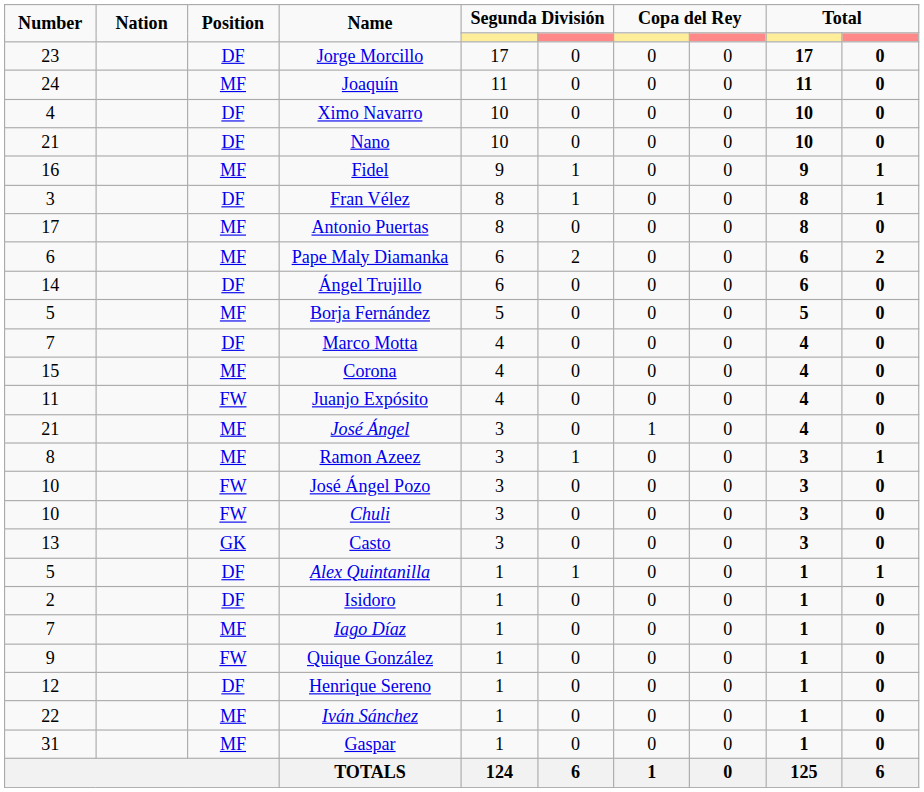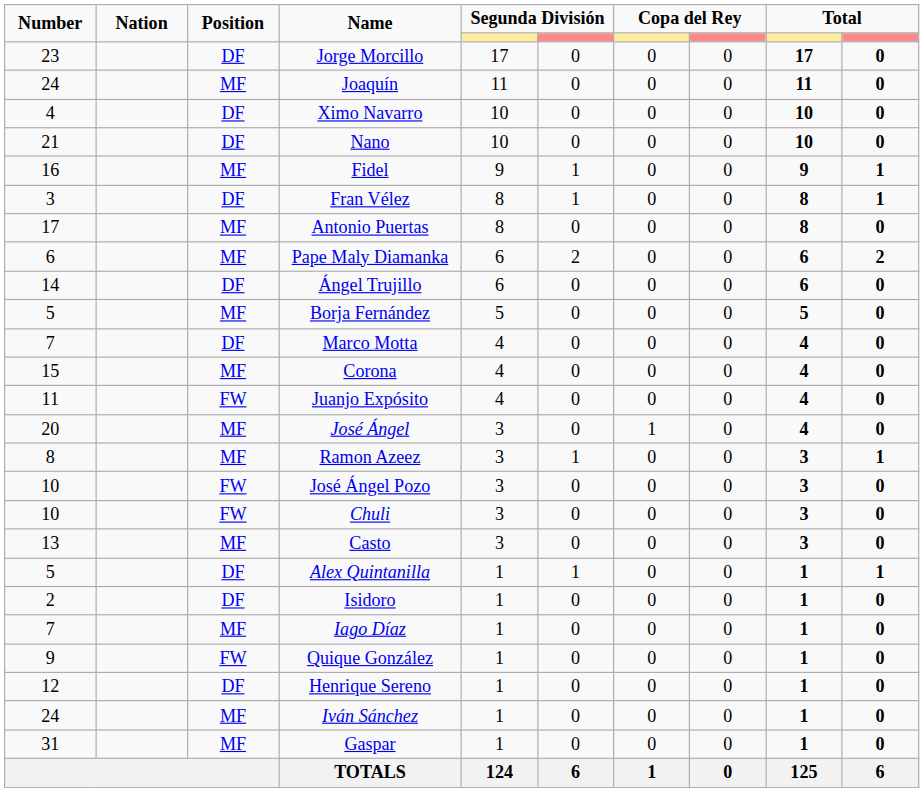 <table class="wikitable" style="text-align:center;">
 <tr style="text-align:center;">
 <td rowspan="2"  style="width:10%; "><strong>Number</strong></td>
 <td rowspan="2"  style="width:10%; "><strong>Nation</strong></td>
 <td rowspan="2"  style="width:10%; "><strong>Position</strong></td>
 <td rowspan="2"  style="width:20%; "><strong>Name</strong></td>
 <td colspan="2"><strong>Segunda División</strong></td>
 <td colspan="2"><strong>Copa del Rey</strong></td>
 <td colspan="2"><strong>Total</strong></td>
 </tr>
 <tr>
 <th style="width:60px; background:#fe9;"></th>
 <th style="width:60px; background:#ff8888;"></th>
 <th style="width:60px; background:#fe9;"></th>
 <th style="width:60px; background:#ff8888;"></th>
 <th style="width:60px; background:#fe9;"></th>
 <th style="width:60px; background:#ff8888;"></th>
 </tr>
 <tr>
 <td>23</td>
 <td></td>
 <td><a href='#'>DF</a></td>
 <td><a href='#'>Jorge Morcillo</a></td>
 <td>17</td>
 <td>0</td>
 <td>0</td>
 <td>0</td>
 <td><strong>17</strong></td>
 <td><strong>0</strong></td>
 </tr>
 <tr>
 <td>24</td>
 <td></td>
 <td><a href='#'>MF</a></td>
 <td><a href='#'>Joaquín</a></td>
 <td>11</td>
 <td>0</td>
 <td>0</td>
 <td>0</td>
 <td><strong>11</strong></td>
 <td><strong>0</strong></td>
 </tr>
 <tr>
 <td>4</td>
 <td></td>
 <td><a href='#'>DF</a></td>
 <td><a href='#'>Ximo Navarro</a></td>
 <td>10</td>
 <td>0</td>
 <td>0</td>
 <td>0</td>
 <td><strong>10</strong></td>
 <td><strong>0</strong></td>
 </tr>
 <tr>
 <td>21</td>
 <td></td>
 <td><a href='#'>DF</a></td>
 <td><a href='#'>Nano</a></td>
 <td>10</td>
 <td>0</td>
 <td>0</td>
 <td>0</td>
 <td><strong>10</strong></td>
 <td><strong>0</strong></td>
 </tr>
 <tr>
 <td>16</td>
 <td></td>
 <td><a href='#'>MF</a></td>
 <td><a href='#'>Fidel</a></td>
 <td>9</td>
 <td>1</td>
 <td>0</td>
 <td>0</td>
 <td><strong>9</strong></td>
 <td><strong>1</strong></td>
 </tr>
 <tr>
 <td>3</td>
 <td></td>
 <td><a href='#'>DF</a></td>
 <td><a href='#'>Fran Vélez</a></td>
 <td>8</td>
 <td>1</td>
 <td>0</td>
 <td>0</td>
 <td><strong>8</strong></td>
 <td><strong>1</strong></td>
 </tr>
 <tr>
 <td>17</td>
 <td></td>
 <td><a href='#'>MF</a></td>
 <td><a href='#'>Antonio Puertas</a></td>
 <td>8</td>
 <td>0</td>
 <td>0</td>
 <td>0</td>
 <td><strong>8</strong></td>
 <td><strong>0</strong></td>
 </tr>
 <tr>
 <td>6</td>
 <td></td>
 <td><a href='#'>MF</a></td>
 <td><a href='#'>Pape Maly Diamanka</a></td>
 <td>6</td>
 <td>2</td>
 <td>0</td>
 <td>0</td>
 <td><strong>6</strong></td>
 <td><strong>2</strong></td>
 </tr>
 <tr>
 <td>14</td>
 <td></td>
 <td><a href='#'>DF</a></td>
 <td><a href='#'>Ángel Trujillo</a></td>
 <td>6</td>
 <td>0</td>
 <td>0</td>
 <td>0</td>
 <td><strong>6</strong></td>
 <td><strong>0</strong></td>
 </tr>
 <tr>
 <td>5</td>
 <td></td>
 <td><a href='#'>MF</a></td>
 <td><a href='#'>Borja Fernández</a></td>
 <td>5</td>
 <td>0</td>
 <td>0</td>
 <td>0</td>
 <td><strong>5</strong></td>
 <td><strong>0</strong></td>
 </tr>
 <tr>
 <td>7</td>
 <td></td>
 <td><a href='#'>DF</a></td>
 <td><a href='#'>Marco Motta</a></td>
 <td>4</td>
 <td>0</td>
 <td>0</td>
 <td>0</td>
 <td><strong>4</strong></td>
 <td><strong>0</strong></td>
 </tr>
 <tr>
 <td>15</td>
 <td></td>
 <td><a href='#'>MF</a></td>
 <td><a href='#'>Corona</a></td>
 <td>4</td>
 <td>0</td>
 <td>0</td>
 <td>0</td>
 <td><strong>4</strong></td>
 <td><strong>0</strong></td>
 </tr>
 <tr>
 <td>11</td>
 <td></td>
 <td><a href='#'>FW</a></td>
 <td><a href='#'>Juanjo Expósito</a></td>
 <td>4</td>
 <td>0</td>
 <td>0</td>
 <td>0</td>
 <td><strong>4</strong></td>
 <td><strong>0</strong></td>
 </tr>
 <tr>
-<td>21</td>
+<td>20</td>
 <td></td>
 <td><a href='#'>MF</a></td>
 <td><em><a href='#'>José Ángel</a></em></td>
 <td>3</td>
 <td>0</td>
 <td>1</td>
 <td>0</td>
 <td><strong>4</strong></td>
 <td><strong>0</strong></td>
 </tr>
 <tr>
 <td>8</td>
 <td></td>
 <td><a href='#'>MF</a></td>
 <td><a href='#'>Ramon Azeez</a></td>
 <td>3</td>
 <td>1</td>
 <td>0</td>
 <td>0</td>
 <td><strong>3</strong></td>
 <td><strong>1</strong></td>
 </tr>
 <tr>
 <td>10</td>
 <td></td>
 <td><a href='#'>FW</a></td>
 <td><a href='#'>José Ángel Pozo</a></td>
 <td>3</td>
 <td>0</td>
 <td>0</td>
 <td>0</td>
 <td><strong>3</strong></td>
 <td><strong>0</strong></td>
 </tr>
 <tr>
 <td>10</td>
 <td></td>
 <td><a href='#'>FW</a></td>
 <td><em><a href='#'>Chuli</a></em></td>
 <td>3</td>
 <td>0</td>
 <td>0</td>
 <td>0</td>
 <td><strong>3</strong></td>
 <td><strong>0</strong></td>
 </tr>
 <tr>
 <td>13</td>
 <td></td>
-<td><a href='#'>GK</a></td>
+<td><a href='#'>MF</a></td>
 <td><a href='#'>Casto</a></td>
 <td>3</td>
 <td>0</td>
 <td>0</td>
 <td>0</td>
 <td><strong>3</strong></td>
 <td><strong>0</strong></td>
 </tr>
 <tr>
 <td>5</td>
 <td></td>
 <td><a href='#'>DF</a></td>
 <td><em><a href='#'>Alex Quintanilla</a></em></td>
 <td>1</td>
 <td>1</td>
 <td>0</td>
 <td>0</td>
 <td><strong>1</strong></td>
 <td><strong>1</strong></td>
 </tr>
 <tr>
 <td>2</td>
 <td></td>
 <td><a href='#'>DF</a></td>
 <td><a href='#'>Isidoro</a></td>
 <td>1</td>
 <td>0</td>
 <td>0</td>
 <td>0</td>
 <td><strong>1</strong></td>
 <td><strong>0</strong></td>
 </tr>
 <tr>
 <td>7</td>
 <td></td>
 <td><a href='#'>MF</a></td>
 <td><em><a href='#'>Iago Díaz</a></em></td>
 <td>1</td>
 <td>0</td>
 <td>0</td>
 <td>0</td>
 <td><strong>1</strong></td>
 <td><strong>0</strong></td>
 </tr>
 <tr>
 <td>9</td>
 <td></td>
 <td><a href='#'>FW</a></td>
 <td><a href='#'>Quique González</a></td>
 <td>1</td>
 <td>0</td>
 <td>0</td>
 <td>0</td>
 <td><strong>1</strong></td>
 <td><strong>0</strong></td>
 </tr>
 <tr>
 <td>12</td>
 <td></td>
 <td><a href='#'>DF</a></td>
 <td><a href='#'>Henrique Sereno</a></td>
 <td>1</td>
 <td>0</td>
 <td>0</td>
 <td>0</td>
 <td><strong>1</strong></td>
 <td><strong>0</strong></td>
 </tr>
 <tr>
-<td>22</td>
+<td>24</td>
 <td></td>
 <td><a href='#'>MF</a></td>
 <td><em><a href='#'>Iván Sánchez</a></em></td>
 <td>1</td>
 <td>0</td>
 <td>0</td>
 <td>0</td>
 <td><strong>1</strong></td>
 <td><strong>0</strong></td>
 </tr>
 <tr>
 <td>31</td>
 <td></td>
 <td><a href='#'>MF</a></td>
 <td><a href='#'>Gaspar</a></td>
 <td>1</td>
 <td>0</td>
 <td>0</td>
 <td>0</td>
 <td><strong>1</strong></td>
 <td><strong>0</strong></td>
 </tr>
 <tr>
 <th colspan="3"></th>
 <th>TOTALS</th>
 <th>124</th>
 <th>6</th>
 <th>1</th>
 <th>0</th>
 <th>125</th>
 <th>6</th>
 </tr>
 </table>
